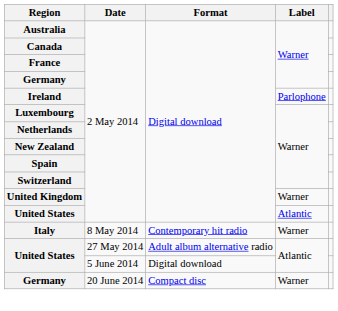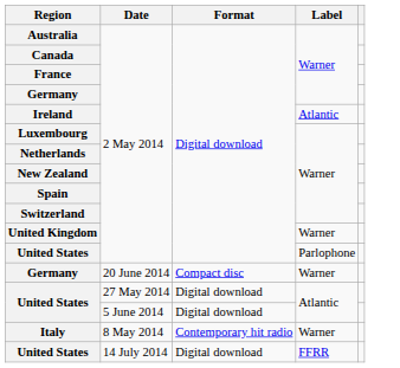 <table class="wikitable plainrowheaders">
 <tr>
 <th scope="col">Region</th>
 <th scope="col">Date</th>
 <th scope="col">Format</th>
 <th scope="col">Label</th>
 <th scope="col"></th>
 </tr>
 <tr>
 <th scope="row">Australia</th>
 <td rowspan="12">2 May 2014</td>
 <td rowspan="12"><a href='#'>Digital download</a></td>
 <td rowspan="4"><a href='#'>Warner</a></td>
 <td></td>
 </tr>
 <tr>
 <th scope="row">Canada</th>
 <td></td>
 </tr>
 <tr>
 <th scope="row">France</th>
 <td></td>
 </tr>
 <tr>
 <th scope="row">Germany</th>
 <td></td>
 </tr>
 <tr>
 <th scope="row">Ireland</th>
-<td><a href='#'>Parlophone</a></td>
+<td><a href='#'>Atlantic</a></td>
 <td></td>
 </tr>
 <tr>
 <th scope="row">Luxembourg</th>
 <td rowspan="5">Warner</td>
 <td></td>
 </tr>
 <tr>
 <th scope="row">Netherlands</th>
 <td></td>
 </tr>
 <tr>
 <th scope="row">New Zealand</th>
 <td></td>
 </tr>
 <tr>
 <th scope="row">Spain</th>
 <td></td>
 </tr>
 <tr>
 <th scope="row">Switzerland</th>
 <td></td>
 </tr>
 <tr>
 <th scope="row">United Kingdom</th>
 <td>Warner</td>
 <td></td>
 </tr>
 <tr>
 <th scope="row">United States</th>
-<td><a href='#'>Atlantic</a></td>
+<td>Parlophone</td>
+<td></td>
+</tr>
+<tr>
+<th scope="row">Germany</th>
+<td>20 June 2014</td>
+<td><a href='#'>Compact disc</a></td>
+<td>Warner</td>
+<td></td>
+</tr>
+<tr>
+<th scope="row" rowspan="2">United States</th>
+<td>27 May 2014</td>
+<td>Digital download </td>
+<td rowspan="2">Atlantic</td>
+<td></td>
+</tr>
+<tr>
+<td>5 June 2014</td>
+<td>Digital download </td>
 <td></td>
 </tr>
 <tr>
 <th scope="row">Italy</th>
 <td>8 May 2014</td>
 <td><a href='#'>Contemporary hit radio</a></td>
 <td>Warner</td>
 <td></td>
 </tr>
 <tr>
-<th scope="row" rowspan="2">United States</th>
-<td>27 May 2014</td>
-<td><a href='#'>Adult album alternative</a> radio</td>
-<td rowspan="2">Atlantic</td>
-<td></td>
-</tr>
-<tr>
-<td>5 June 2014</td>
+<th scope="row">United States</th>
+<td>14 July 2014</td>
 <td>Digital download </td>
-<td></td>
-</tr>
-<tr>
-<th scope="row">Germany</th>
-<td>20 June 2014</td>
-<td><a href='#'>Compact disc</a></td>
-<td>Warner</td>
+<td><a href='#'>FFRR</a></td>
 <td></td>
 </tr>
 </table>
